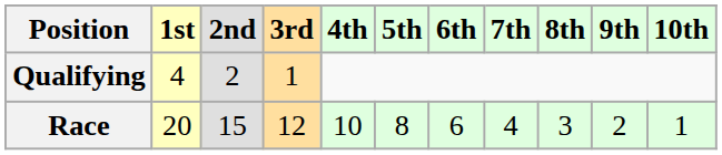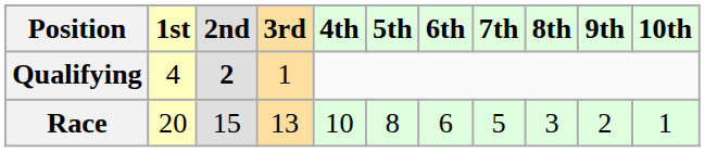 <table class="wikitable" style="font-size:85%; text-align:center">
 <tr>
 <th>Position</th>
 <td style="background:#ffffbf;"><strong>1st</strong></td>
 <td style="background:#dfdfdf;"><strong>2nd</strong></td>
 <td style="background:#ffdf9f;"><strong>3rd</strong></td>
 <td style="background:#dfffdf;"><strong>4th</strong></td>
 <td style="background:#dfffdf;"><strong>5th</strong></td>
 <td style="background:#dfffdf;"><strong>6th</strong></td>
 <td style="background:#dfffdf;"><strong>7th</strong></td>
 <td style="background:#dfffdf;"><strong>8th</strong></td>
 <td style="background:#dfffdf;"><strong>9th</strong></td>
 <td style="background:#dfffdf;"><strong>10th</strong></td>
 </tr>
 <tr>
 <th>Qualifying</th>
 <td style="background:#ffffbf;">4</td>
-<td style="background:#dfdfdf;">2</td>
+<td style="background:#dfdfdf;"><strong>2</strong></td>
 <td style="background:#ffdf9f;">1</td>
 <td colspan=7></td>
 </tr>
 <tr>
 <th>Race</th>
 <td style="background:#ffffbf;">20</td>
 <td style="background:#dfdfdf;">15</td>
-<td style="background:#ffdf9f;">12</td>
+<td style="background:#ffdf9f;">13</td>
 <td style="background:#dfffdf;">10</td>
 <td style="background:#dfffdf;">8</td>
 <td style="background:#dfffdf;">6</td>
-<td style="background:#dfffdf;">4</td>
+<td style="background:#dfffdf;">5</td>
 <td style="background:#dfffdf;">3</td>
 <td style="background:#dfffdf;">2</td>
 <td style="background:#dfffdf;">1</td>
 </tr>
 </table>
